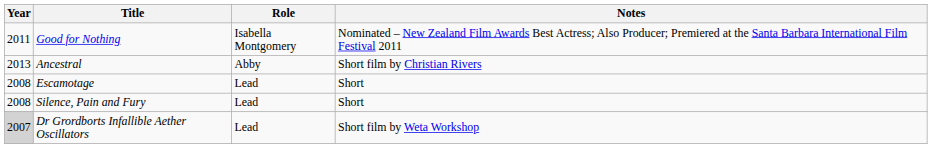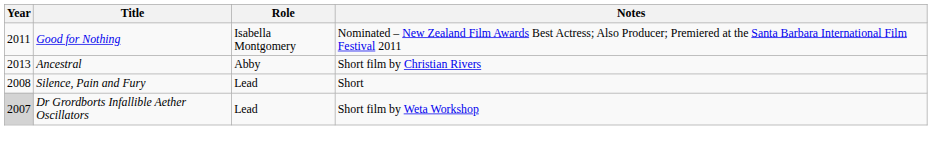 <table class="wikitable sortable">
 <tr>
 <th>Year</th>
 <th>Title</th>
 <th>Role</th>
 <th>Notes</th>
 </tr>
 <tr>
 <td>2011</td>
 <td><em><a href='#'>Good for Nothing</a></em></td>
 <td>Isabella Montgomery</td>
 <td>Nominated – <a href='#'>New Zealand Film Awards</a> Best Actress; Also Producer; Premiered at the <a href='#'>Santa Barbara International Film Festival</a> 2011</td>
 </tr>
 <tr>
 <td>2013</td>
 <td><em>Ancestral</em></td>
 <td>Abby</td>
 <td>Short film by <a href='#'>Christian Rivers</a></td>
 </tr>
 <tr>
 <td>2008</td>
-<td><em>Escamotage</em></td>
-<td>Lead</td>
-<td>Short</td>
-</tr>
-<tr>
-<td>2008</td>
 <td><em>Silence, Pain and Fury</em></td>
 <td>Lead</td>
 <td>Short</td>
 </tr>
 <tr>
 <td style="background: lightgrey;">2007</td>
 <td><em>Dr Grordborts Infallible Aether Oscillators</em></td>
 <td>Lead</td>
 <td>Short film by <a href='#'>Weta Workshop</a></td>
 </tr>
 </table>
